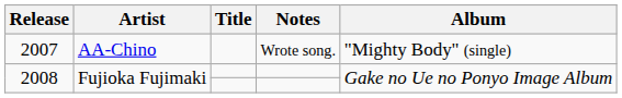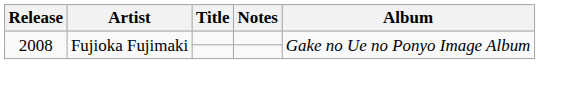 <table class="wikitable" style="text-align:center">
 <tr bgcolor="#CCCCCC">
 <th rowspan="1">Release</th>
 <th rowspan="1">Artist</th>
 <th rowspan="1">Title</th>
 <th rowspan="1">Notes</th>
 <th rowspan="1">Album</th>
-</tr>
-<tr>
-<td rowspan="1">2007</td>
-<td rowspan="1" align="left"><a href='#'>AA-Chino</a></td>
-<td align="left"></td>
-<td rowspan="1" align="left"><small>Wrote song.</small></td>
-<td align="left" rowspan="1">"Mighty Body" <small>(single)</small></td>
 </tr>
 <tr>
 <td rowspan="2">2008</td>
 <td rowspan="2" align="left">Fujioka Fujimaki</td>
 <td align="left"></td>
 <td rowspan="1" align="left"><small></small></td>
 <td align="left" rowspan="2"><em>Gake no Ue no Ponyo Image Album</em></td>
 </tr>
 <tr>
 <td align="left"></td>
 <td rowspan="1" align="left"><small></small></td>
 </tr>
 </table>
